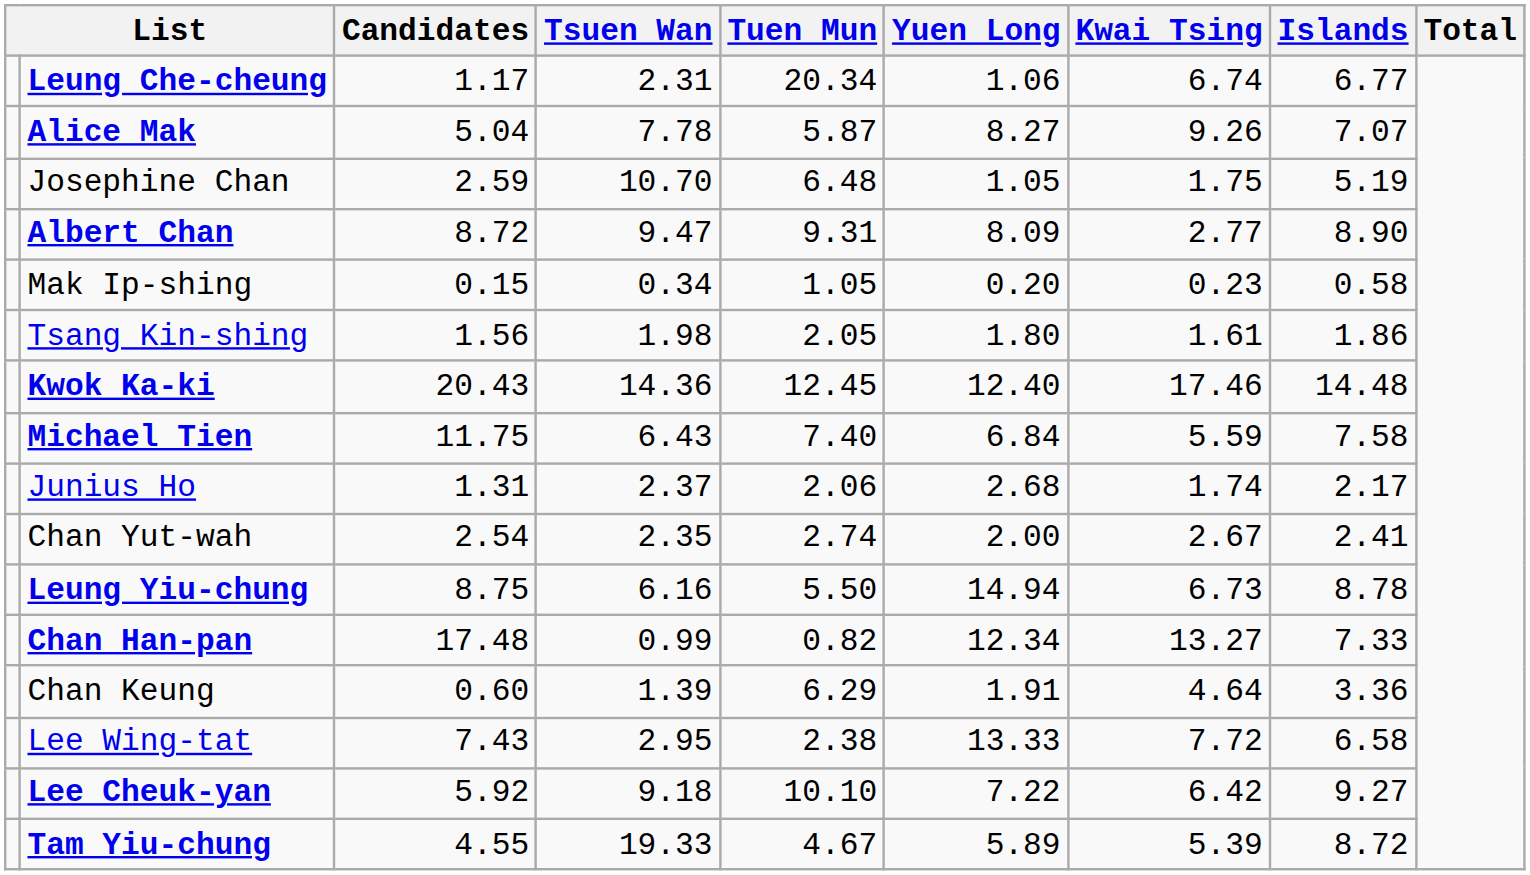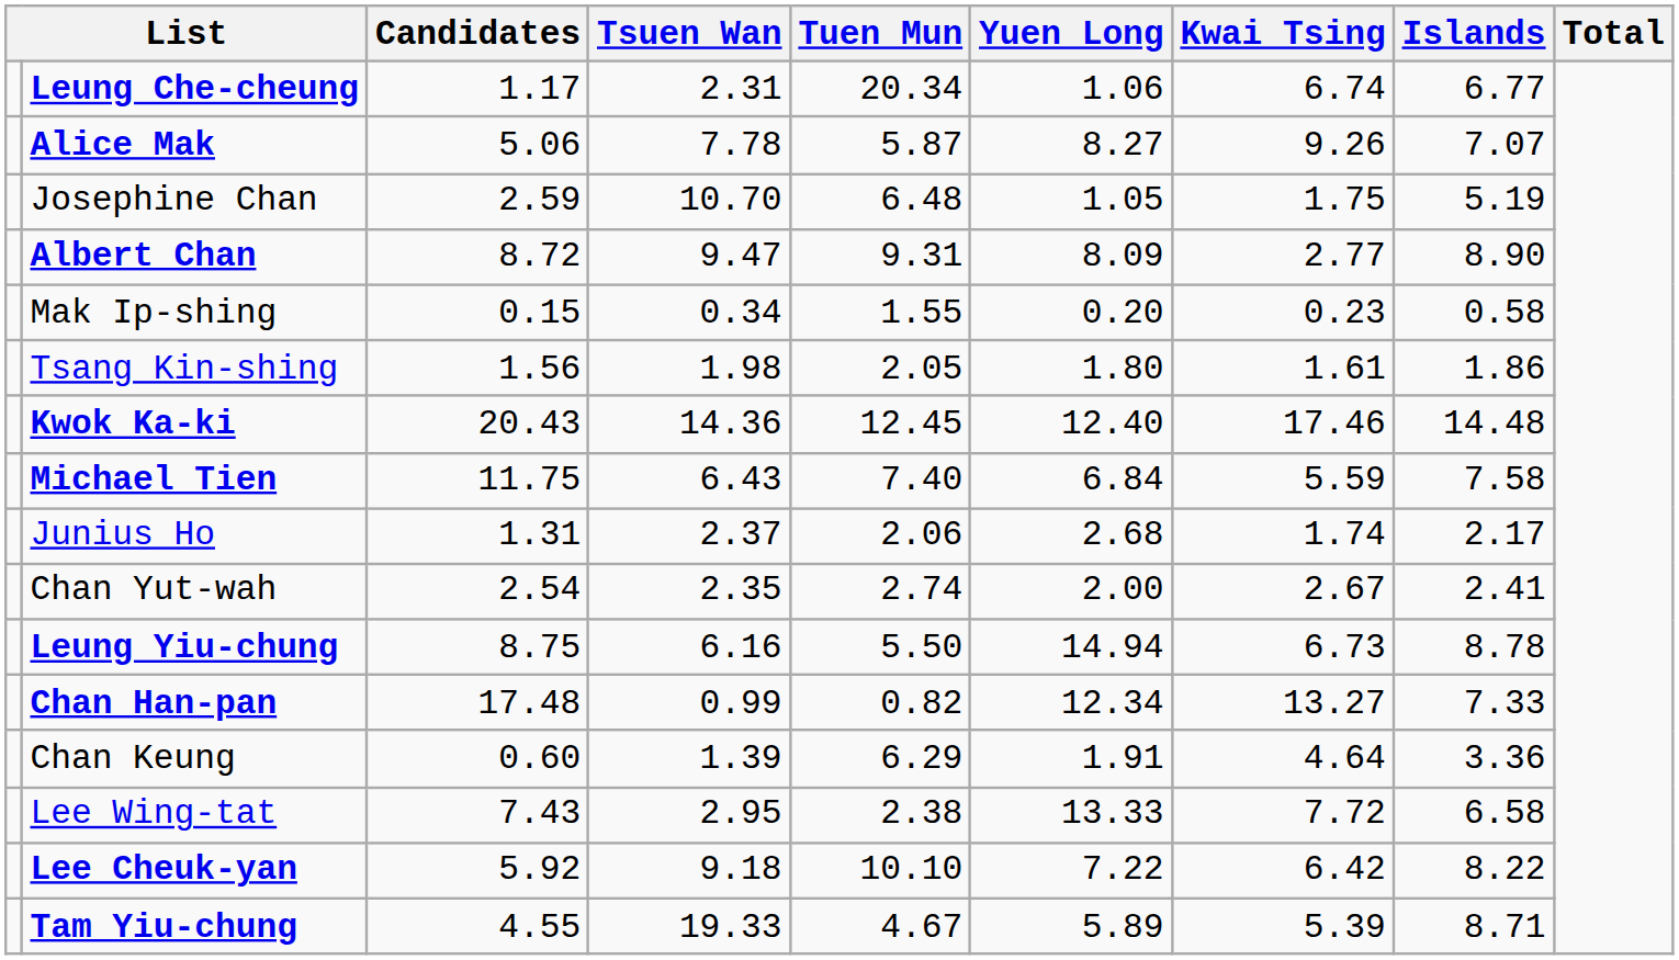 <table class="wikitable sortable" style="text-align: right;">
 <tr>
 <th colspan="2" rowspan="1" align="center">List</th>
 <th align="center">Candidates</th>
 <th align="center"><a href='#'>Tsuen Wan</a></th>
 <th align="center"><a href='#'>Tuen Mun</a></th>
 <th align="center"><a href='#'>Yuen Long</a></th>
 <th align="center"><a href='#'>Kwai Tsing</a></th>
 <th align="center"><a href='#'>Islands</a></th>
 <th align="center">Total</th>
 </tr>
 <tr>
 <td></td>
 <td align="left"><strong><a href='#'>Leung Che-cheung</a></strong></td>
 <td>1.17</td>
 <td>2.31</td>
 <td>20.34</td>
 <td>1.06</td>
 <td>6.74</td>
 <td>6.77</td>
 </tr>
 <tr>
 <td></td>
 <td align="left"><strong><a href='#'>Alice Mak</a></strong></td>
-<td>5.04</td>
+<td>5.06</td>
 <td>7.78</td>
 <td>5.87</td>
 <td>8.27</td>
 <td>9.26</td>
 <td>7.07</td>
 </tr>
 <tr>
 <td></td>
 <td align="left">Josephine Chan</td>
 <td>2.59</td>
 <td>10.70</td>
 <td>6.48</td>
 <td>1.05</td>
 <td>1.75</td>
 <td>5.19</td>
 </tr>
 <tr>
 <td></td>
 <td align="left"><strong><a href='#'>Albert Chan</a></strong></td>
 <td>8.72</td>
 <td>9.47</td>
 <td>9.31</td>
 <td>8.09</td>
 <td>2.77</td>
 <td>8.90</td>
 </tr>
 <tr>
 <td></td>
 <td align="left">Mak Ip-shing</td>
 <td>0.15</td>
 <td>0.34</td>
-<td>1.05</td>
+<td>1.55</td>
 <td>0.20</td>
 <td>0.23</td>
 <td>0.58</td>
 </tr>
 <tr>
 <td></td>
 <td align="left"><a href='#'>Tsang Kin-shing</a></td>
 <td>1.56</td>
 <td>1.98</td>
 <td>2.05</td>
 <td>1.80</td>
 <td>1.61</td>
 <td>1.86</td>
 </tr>
 <tr>
 <td></td>
 <td align="left"><strong><a href='#'>Kwok Ka-ki</a></strong></td>
 <td>20.43</td>
 <td>14.36</td>
 <td>12.45</td>
 <td>12.40</td>
 <td>17.46</td>
 <td>14.48</td>
 </tr>
 <tr>
 <td></td>
 <td align="left"><strong><a href='#'>Michael Tien</a></strong></td>
 <td>11.75</td>
 <td>6.43</td>
 <td>7.40</td>
 <td>6.84</td>
 <td>5.59</td>
 <td>7.58</td>
 </tr>
 <tr>
 <td></td>
 <td align="left"><a href='#'>Junius Ho</a></td>
 <td>1.31</td>
 <td>2.37</td>
 <td>2.06</td>
 <td>2.68</td>
 <td>1.74</td>
 <td>2.17</td>
 </tr>
 <tr>
 <td></td>
 <td align="left">Chan Yut-wah</td>
 <td>2.54</td>
 <td>2.35</td>
 <td>2.74</td>
 <td>2.00</td>
 <td>2.67</td>
 <td>2.41</td>
 </tr>
 <tr>
 <td></td>
 <td align="left"><strong><a href='#'>Leung Yiu-chung</a></strong></td>
 <td>8.75</td>
 <td>6.16</td>
 <td>5.50</td>
 <td>14.94</td>
 <td>6.73</td>
 <td>8.78</td>
 </tr>
 <tr>
 <td></td>
 <td align="left"><strong><a href='#'>Chan Han-pan</a></strong></td>
 <td>17.48</td>
 <td>0.99</td>
 <td>0.82</td>
 <td>12.34</td>
 <td>13.27</td>
 <td>7.33</td>
 </tr>
 <tr>
 <td></td>
 <td align="left">Chan Keung</td>
 <td>0.60</td>
 <td>1.39</td>
 <td>6.29</td>
 <td>1.91</td>
 <td>4.64</td>
 <td>3.36</td>
 </tr>
 <tr>
 <td></td>
 <td align="left"><a href='#'>Lee Wing-tat</a></td>
 <td>7.43</td>
 <td>2.95</td>
 <td>2.38</td>
 <td>13.33</td>
 <td>7.72</td>
 <td>6.58</td>
 </tr>
 <tr>
 <td></td>
 <td align="left"><strong><a href='#'>Lee Cheuk-yan</a></strong></td>
 <td>5.92</td>
 <td>9.18</td>
 <td>10.10</td>
 <td>7.22</td>
 <td>6.42</td>
-<td>9.27</td>
+<td>8.22</td>
 </tr>
 <tr>
 <td></td>
 <td align="left"><strong><a href='#'>Tam Yiu-chung</a></strong></td>
 <td>4.55</td>
 <td>19.33</td>
 <td>4.67</td>
 <td>5.89</td>
 <td>5.39</td>
-<td>8.72</td>
+<td>8.71</td>
 </tr>
 </table>
